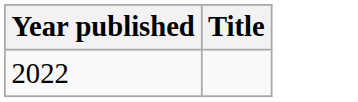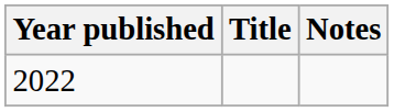 <table class="wikitable sortable">
 <tr>
 <th>Year published</th>
 <th>Title</th>
+<th class="unsortable">Notes</th>
 </tr>
 <tr>
 <td>2022</td>
 <td></td>
+<td></td>
 </tr>
 </table>
